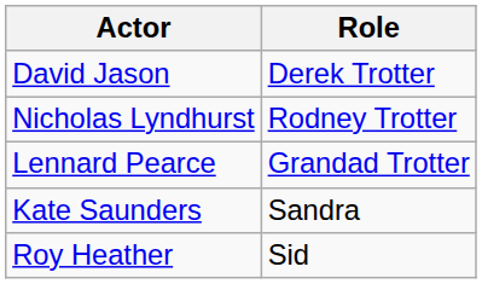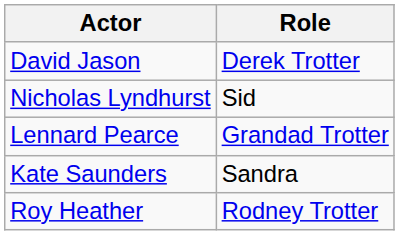 <table class="wikitable">
 <tr>
 <th>Actor</th>
 <th>Role</th>
 </tr>
 <tr>
 <td><a href='#'>David Jason</a></td>
 <td><a href='#'>Derek Trotter</a></td>
 </tr>
 <tr>
 <td><a href='#'>Nicholas Lyndhurst</a></td>
-<td><a href='#'>Rodney Trotter</a></td>
+<td>Sid</td>
 </tr>
 <tr>
 <td><a href='#'>Lennard Pearce</a></td>
 <td><a href='#'>Grandad Trotter</a></td>
 </tr>
 <tr>
 <td><a href='#'>Kate Saunders</a></td>
 <td>Sandra</td>
 </tr>
 <tr>
 <td><a href='#'>Roy Heather</a></td>
-<td>Sid</td>
+<td><a href='#'>Rodney Trotter</a></td>
 </tr>
 </table>
